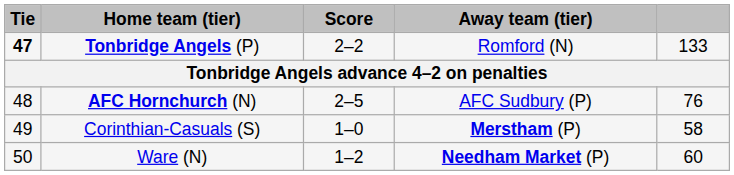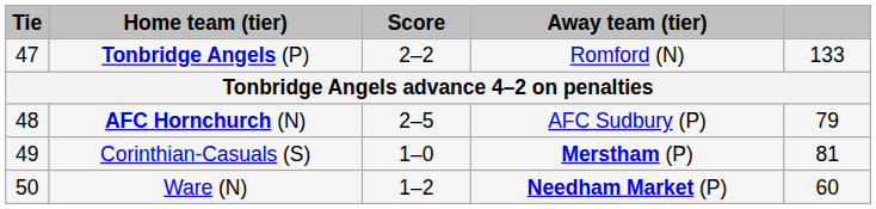 <table class="wikitable" style="width: 600px; background:WhiteSmoke; text-align:center; font-size:90%">
 <tr>
 <td scope="col" style="width:  5.00%; background:silver;"><strong>Tie</strong></td>
 <td scope="col" style="width: 36.25%; background:silver;"><strong>Home team (tier)</strong></td>
 <td scope="col" style="width: 12.50%; background:silver;"><strong>Score</strong></td>
 <td scope="col" style="width: 36.25%; background:silver;"><strong>Away team (tier)</strong></td>
 <td scope="col" style="width: 10.00%; background:silver;"><strong></strong></td>
 </tr>
 <tr>
-<td><strong>47</strong></td>
+<td>47</td>
 <td><strong><a href='#'>Tonbridge Angels</a></strong> (P)</td>
 <td>2–2</td>
 <td><a href='#'>Romford</a> (N)</td>
 <td>133</td>
 </tr>
 <tr>
 <th colspan="5">Tonbridge Angels advance 4–2 on penalties</th>
 </tr>
 <tr>
 <td>48</td>
 <td><strong><a href='#'>AFC Hornchurch</a></strong> (N)</td>
 <td>2–5</td>
 <td><a href='#'>AFC Sudbury</a> (P)</td>
-<td>76</td>
+<td>79</td>
 </tr>
 <tr>
 <td>49</td>
 <td><a href='#'>Corinthian-Casuals</a> (S)</td>
 <td>1–0</td>
 <td><strong><a href='#'>Merstham</a></strong> (P)</td>
-<td>58</td>
+<td>81</td>
 </tr>
 <tr>
 <td>50</td>
 <td><a href='#'>Ware</a> (N)</td>
 <td>1–2</td>
 <td><strong><a href='#'>Needham Market</a></strong> (P)</td>
 <td>60</td>
 </tr>
 </table>
